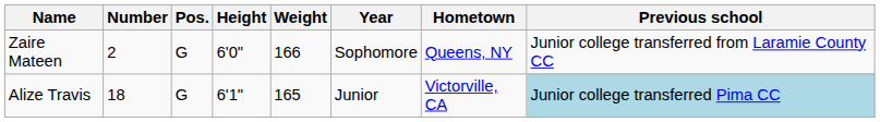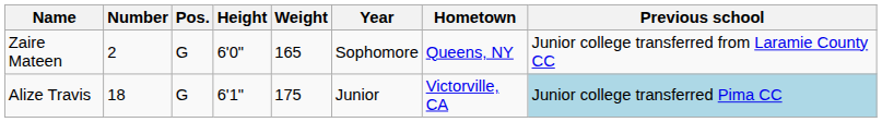 <table class="wikitable sortable" border="1">
 <tr>
 <th>Name</th>
 <th>Number</th>
 <th>Pos.</th>
 <th>Height</th>
 <th>Weight</th>
 <th>Year</th>
 <th>Hometown</th>
 <th class="unsortable">Previous school</th>
 </tr>
 <tr>
 <td>Zaire Mateen</td>
 <td>2</td>
 <td>G</td>
 <td>6'0"</td>
-<td>166</td>
+<td>165</td>
 <td>Sophomore</td>
 <td><a href='#'>Queens, NY</a></td>
 <td>Junior college transferred from <a href='#'>Laramie County CC</a></td>
 </tr>
 <tr>
 <td>Alize Travis</td>
 <td>18</td>
 <td>G</td>
 <td>6'1"</td>
-<td>165</td>
+<td>175</td>
 <td>Junior</td>
 <td><a href='#'>Victorville, CA</a></td>
 <td style="background: lightblue;">Junior college transferred <a href='#'>Pima CC</a></td>
 </tr>
 </table>
